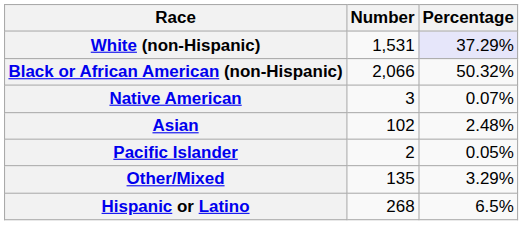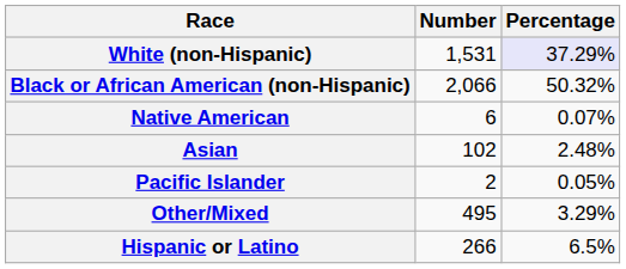 <table class="wikitable" style="text-align:right">
 <tr>
 <th scope="col">Race</th>
 <th scope="col">Number</th>
 <th scope="col">Percentage</th>
 </tr>
 <tr>
 <th scope="row"><a href='#'>White</a> (non-Hispanic)</th>
 <td>1,531</td>
 <td style="background: lavender;">37.29%</td>
 </tr>
 <tr>
 <th scope="row"><a href='#'>Black or African American</a> (non-Hispanic)</th>
 <td>2,066</td>
 <td>50.32%</td>
 </tr>
 <tr>
 <th scope="row"><a href='#'>Native American</a></th>
-<td>3</td>
+<td>6</td>
 <td>0.07%</td>
 </tr>
 <tr>
 <th scope="row"><a href='#'>Asian</a></th>
 <td>102</td>
 <td>2.48%</td>
 </tr>
 <tr>
 <th scope="row"><a href='#'>Pacific Islander</a></th>
 <td>2</td>
 <td>0.05%</td>
 </tr>
 <tr>
 <th scope="row"><a href='#'>Other/Mixed</a></th>
-<td>135</td>
+<td>495</td>
 <td>3.29%</td>
 </tr>
 <tr>
 <th scope="row"><a href='#'>Hispanic</a> or <a href='#'>Latino</a></th>
-<td>268</td>
+<td>266</td>
 <td>6.5%</td>
 </tr>
 </table>
